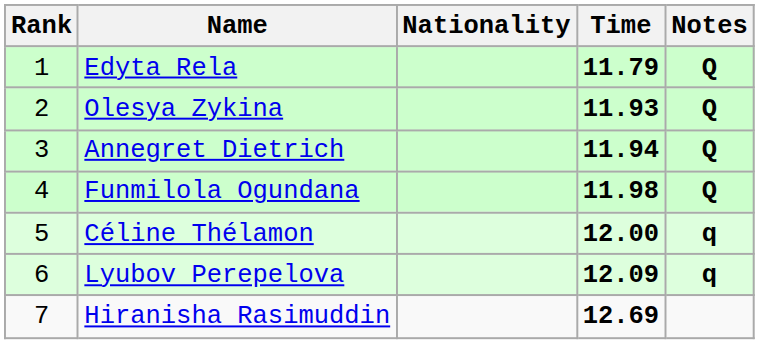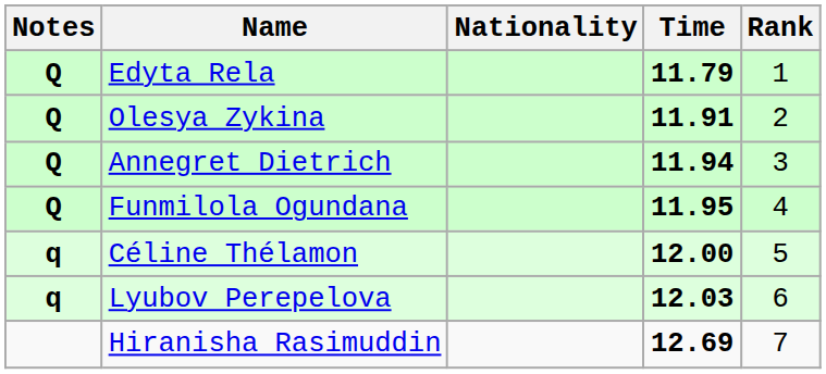 <table class="wikitable sortable" style="text-align:center">
 <tr>
-<th>Rank</th>
+<th>Notes</th>
 <th>Name</th>
 <th>Nationality</th>
 <th>Time</th>
-<th>Notes</th>
+<th>Rank</th>
 </tr>
 <tr bgcolor=ccffcc>
-<td>1</td>
+<td><strong>Q</strong></td>
 <td align=left><a href='#'>Edyta Rela</a></td>
 <td align=left></td>
 <td><strong>11.79</strong></td>
-<td><strong>Q</strong></td>
+<td>1</td>
 </tr>
 <tr bgcolor=ccffcc>
-<td>2</td>
+<td><strong>Q</strong></td>
 <td align=left><a href='#'>Olesya Zykina</a></td>
 <td align=left></td>
-<td><strong>11.93</strong></td>
-<td><strong>Q</strong></td>
+<td><strong>11.91</strong></td>
+<td>2</td>
 </tr>
 <tr bgcolor=ccffcc>
-<td>3</td>
+<td><strong>Q</strong></td>
 <td align=left><a href='#'>Annegret Dietrich</a></td>
 <td align=left></td>
 <td><strong>11.94</strong></td>
-<td><strong>Q</strong></td>
+<td>3</td>
 </tr>
 <tr bgcolor=ccffcc>
-<td>4</td>
+<td><strong>Q</strong></td>
 <td align=left><a href='#'>Funmilola Ogundana</a></td>
 <td align=left></td>
-<td><strong>11.98</strong></td>
-<td><strong>Q</strong></td>
+<td><strong>11.95</strong></td>
+<td>4</td>
 </tr>
 <tr bgcolor=ddffdd>
-<td>5</td>
+<td><strong>q</strong></td>
 <td align=left><a href='#'>Céline Thélamon</a></td>
 <td align=left></td>
 <td><strong>12.00</strong></td>
-<td><strong>q</strong></td>
+<td>5</td>
 </tr>
 <tr bgcolor=ddffdd>
-<td>6</td>
+<td><strong>q</strong></td>
 <td align=left><a href='#'>Lyubov Perepelova</a></td>
 <td align=left></td>
-<td><strong>12.09</strong></td>
-<td><strong>q</strong></td>
+<td><strong>12.03</strong></td>
+<td>6</td>
 </tr>
 <tr>
-<td>7</td>
+<td></td>
 <td align=left><a href='#'>Hiranisha Rasimuddin</a></td>
 <td align=left></td>
 <td><strong>12.69</strong></td>
-<td></td>
+<td>7</td>
 </tr>
 </table>
